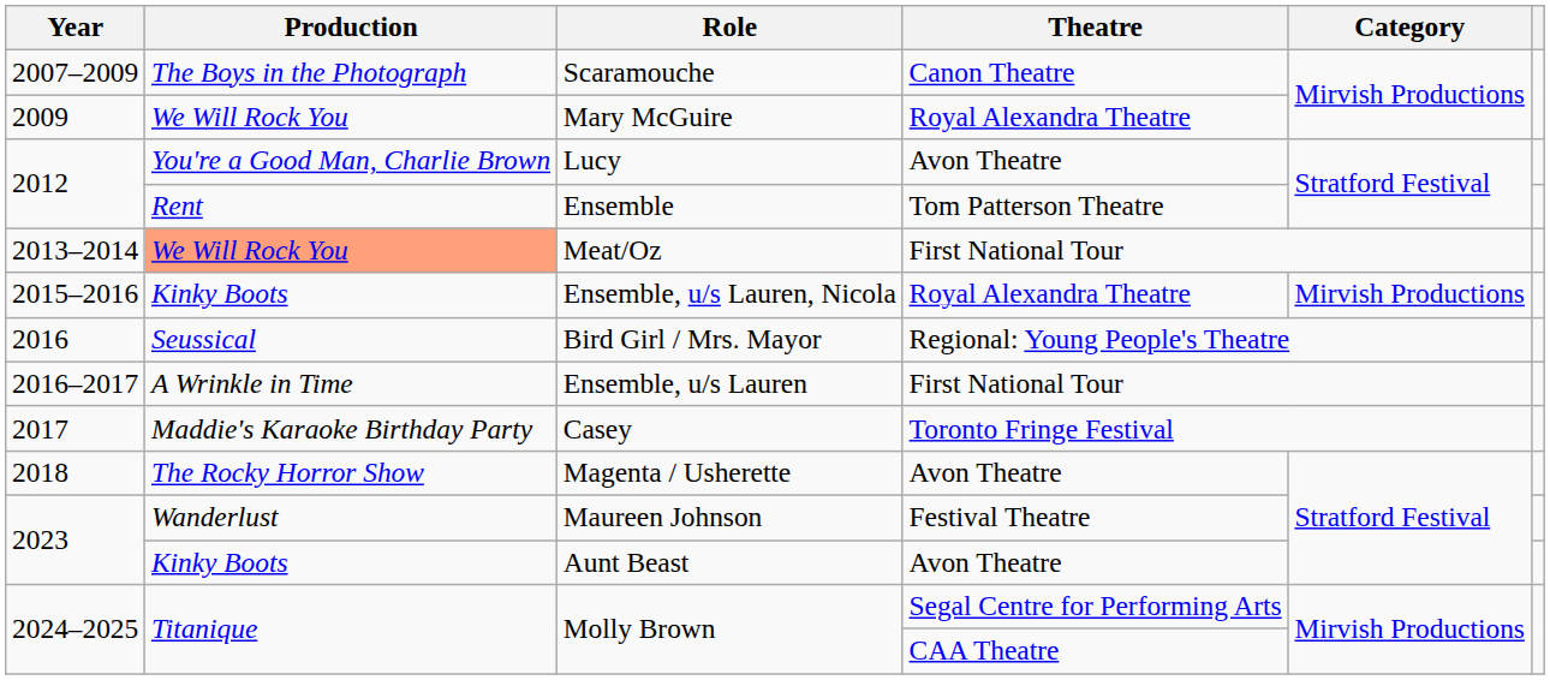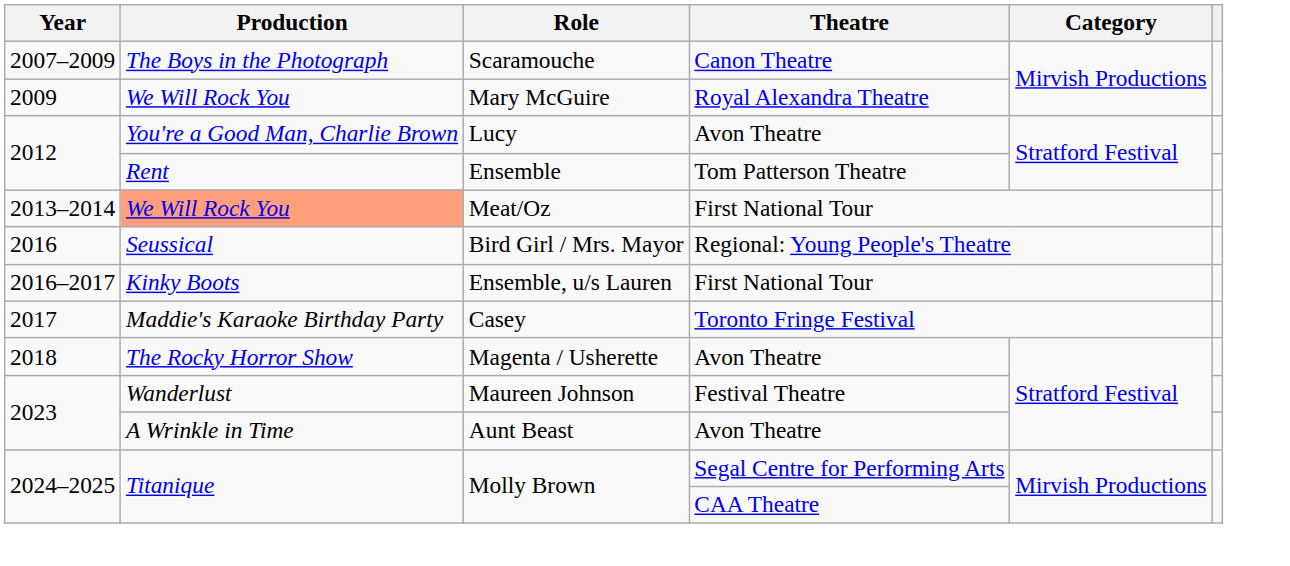 <table class="wikitable sortable">
 <tr>
 <th>Year</th>
 <th>Production</th>
 <th>Role</th>
 <th>Theatre</th>
 <th>Category</th>
 <th></th>
 </tr>
 <tr>
 <td>2007–2009</td>
 <td><em><a href='#'>The Boys in the Photograph</a></em></td>
 <td>Scaramouche</td>
 <td><a href='#'>Canon Theatre</a></td>
 <td rowspan=2><a href='#'>Mirvish Productions</a></td>
 <td rowspan=2></td>
 </tr>
 <tr>
 <td>2009</td>
 <td><em><a href='#'>We Will Rock You</a></em></td>
 <td>Mary McGuire</td>
 <td><a href='#'>Royal Alexandra Theatre</a></td>
 </tr>
 <tr>
 <td rowspan=2>2012</td>
 <td><em><a href='#'>You're a Good Man, Charlie Brown</a></em></td>
 <td>Lucy</td>
 <td>Avon Theatre</td>
 <td rowspan=2><a href='#'>Stratford Festival</a></td>
 <td></td>
 </tr>
 <tr>
 <td><em><a href='#'>Rent</a></em></td>
 <td>Ensemble</td>
 <td>Tom Patterson Theatre</td>
 <td></td>
 </tr>
 <tr>
 <td>2013–2014</td>
 <td style="background: lightsalmon;"><em><a href='#'>We Will Rock You</a></em></td>
 <td>Meat/Oz</td>
 <td colspan=2>First National Tour</td>
 <td></td>
 </tr>
 <tr>
-<td>2015–2016</td>
-<td><em><a href='#'>Kinky Boots</a></em></td>
-<td>Ensemble, <a href='#'>u/s</a> Lauren, Nicola</td>
-<td><a href='#'>Royal Alexandra Theatre</a></td>
-<td><a href='#'>Mirvish Productions</a></td>
-<td></td>
-</tr>
-<tr>
 <td>2016</td>
 <td><em><a href='#'>Seussical</a></em></td>
 <td>Bird Girl / Mrs. Mayor</td>
 <td colspan=2>Regional: <a href='#'>Young People's Theatre</a></td>
 <td></td>
 </tr>
 <tr>
 <td>2016–2017</td>
-<td><em>A Wrinkle in Time</em></td>
+<td><em><a href='#'>Kinky Boots</a></em></td>
 <td>Ensemble, u/s Lauren</td>
 <td colspan=2>First National Tour</td>
 <td></td>
 </tr>
 <tr>
 <td>2017</td>
 <td><em>Maddie's Karaoke Birthday Party</em></td>
 <td>Casey</td>
 <td colspan=2><a href='#'>Toronto Fringe Festival</a></td>
 <td></td>
 </tr>
 <tr>
 <td>2018</td>
 <td><em><a href='#'>The Rocky Horror Show</a></em></td>
 <td>Magenta / Usherette</td>
 <td>Avon Theatre</td>
 <td rowspan=3><a href='#'>Stratford Festival</a></td>
 <td></td>
 </tr>
 <tr>
 <td rowspan=2>2023</td>
 <td><em>Wanderlust</em></td>
 <td>Maureen Johnson</td>
 <td>Festival Theatre</td>
 <td></td>
 </tr>
 <tr>
-<td><em><a href='#'>Kinky Boots</a></em></td>
+<td><em>A Wrinkle in Time</em></td>
 <td>Aunt Beast</td>
 <td>Avon Theatre</td>
 <td></td>
 </tr>
 <tr>
 <td rowspan=2>2024–2025</td>
 <td rowspan=2><em><a href='#'>Titanique</a></em></td>
 <td rowspan=2>Molly Brown</td>
 <td><a href='#'>Segal Centre for Performing Arts</a></td>
 <td rowspan=2><a href='#'>Mirvish Productions</a></td>
 <td rowspan=2></td>
 </tr>
 <tr>
 <td><a href='#'>CAA Theatre</a></td>
 </tr>
 </table>
